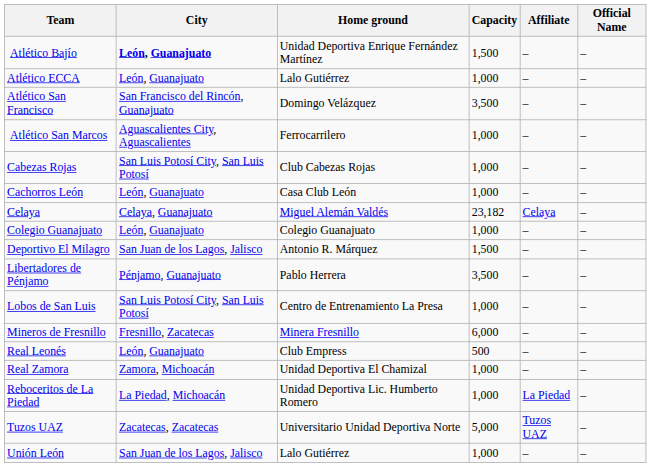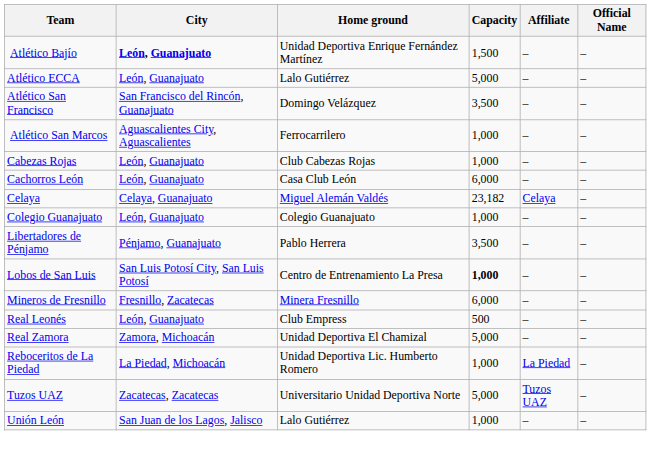 <table class="wikitable sortable">
 <tr>
 <th>Team</th>
 <th>City</th>
 <th>Home ground</th>
 <th>Capacity</th>
 <th>Affiliate</th>
 <th>Official Name</th>
 </tr>
 <tr>
 <td> <a href='#'>Atlético Bajío</a> </td>
 <td><strong><a href='#'>León</a>, <a href='#'>Guanajuato</a></strong></td>
 <td>Unidad Deportiva Enrique Fernández Martínez</td>
 <td>1,500</td>
 <td>–</td>
 <td>–</td>
 </tr>
 <tr>
 <td><a href='#'>Atlético ECCA</a></td>
 <td><a href='#'>León</a>, <a href='#'>Guanajuato</a></td>
 <td>Lalo Gutiérrez</td>
-<td>1,000</td>
+<td>5,000</td>
 <td>–</td>
 <td>–</td>
 </tr>
 <tr>
 <td><a href='#'>Atlético San Francisco</a></td>
 <td><a href='#'>San Francisco del Rincón</a>, <a href='#'>Guanajuato</a></td>
 <td>Domingo Velázquez</td>
 <td>3,500</td>
 <td>–</td>
 <td>–</td>
 </tr>
 <tr>
 <td> <a href='#'>Atlético San Marcos</a> </td>
 <td><a href='#'>Aguascalientes City</a>, <a href='#'>Aguascalientes</a></td>
 <td>Ferrocarrilero</td>
 <td>1,000</td>
 <td>–</td>
 <td>–</td>
 </tr>
 <tr>
 <td><a href='#'>Cabezas Rojas</a></td>
-<td><a href='#'>San Luis Potosí City</a>, <a href='#'>San Luis Potosí</a></td>
+<td><a href='#'>León</a>, <a href='#'>Guanajuato</a></td>
 <td>Club Cabezas Rojas</td>
 <td>1,000</td>
 <td>–</td>
 <td>–</td>
 </tr>
 <tr>
 <td><a href='#'>Cachorros León</a></td>
 <td><a href='#'>León</a>, <a href='#'>Guanajuato</a></td>
 <td>Casa Club León</td>
-<td>1,000</td>
+<td>6,000</td>
 <td>–</td>
 <td>–</td>
 </tr>
 <tr>
 <td><a href='#'>Celaya</a></td>
 <td><a href='#'>Celaya</a>, <a href='#'>Guanajuato</a></td>
 <td><a href='#'>Miguel Alemán Valdés</a></td>
 <td>23,182</td>
 <td><a href='#'>Celaya</a></td>
 <td>–</td>
 </tr>
 <tr>
 <td><a href='#'>Colegio Guanajuato</a></td>
 <td><a href='#'>León</a>, <a href='#'>Guanajuato</a></td>
 <td>Colegio Guanajuato</td>
 <td>1,000</td>
 <td>–</td>
 <td>–</td>
 </tr>
 <tr>
-<td><a href='#'>Deportivo El Milagro</a></td>
-<td><a href='#'>San Juan de los Lagos</a>, <a href='#'>Jalisco</a></td>
-<td>Antonio R. Márquez</td>
-<td>1,500</td>
-<td>–</td>
-<td>–</td>
-</tr>
-<tr>
 <td><a href='#'>Libertadores de Pénjamo</a></td>
 <td><a href='#'>Pénjamo</a>, <a href='#'>Guanajuato</a></td>
 <td>Pablo Herrera</td>
 <td>3,500</td>
 <td>–</td>
 <td>–</td>
 </tr>
 <tr>
 <td><a href='#'>Lobos de San Luis</a></td>
 <td><a href='#'>San Luis Potosí City</a>, <a href='#'>San Luis Potosí</a></td>
 <td>Centro de Entrenamiento La Presa</td>
-<td>1,000</td>
+<td><strong>1,000</strong></td>
 <td>–</td>
 <td>–</td>
 </tr>
 <tr>
 <td><a href='#'>Mineros de Fresnillo</a></td>
 <td><a href='#'>Fresnillo</a>, <a href='#'>Zacatecas</a></td>
 <td><a href='#'>Minera Fresnillo</a></td>
 <td>6,000</td>
 <td>–</td>
 <td>–</td>
 </tr>
 <tr>
 <td><a href='#'>Real Leonés</a></td>
 <td><a href='#'>León</a>, <a href='#'>Guanajuato</a></td>
 <td>Club Empress</td>
 <td>500</td>
 <td>–</td>
 <td>–</td>
 </tr>
 <tr>
 <td><a href='#'>Real Zamora</a></td>
 <td><a href='#'>Zamora</a>, <a href='#'>Michoacán</a></td>
 <td>Unidad Deportiva El Chamizal</td>
-<td>1,000</td>
+<td>5,000</td>
 <td>–</td>
 <td>–</td>
 </tr>
 <tr>
 <td><a href='#'>Reboceritos de La Piedad</a></td>
 <td><a href='#'>La Piedad</a>, <a href='#'>Michoacán</a></td>
 <td>Unidad Deportiva Lic. Humberto Romero</td>
 <td>1,000</td>
 <td><a href='#'>La Piedad</a></td>
 <td>–</td>
 </tr>
 <tr>
 <td><a href='#'>Tuzos UAZ</a></td>
 <td><a href='#'>Zacatecas</a>, <a href='#'>Zacatecas</a></td>
 <td>Universitario Unidad Deportiva Norte</td>
 <td>5,000</td>
 <td><a href='#'>Tuzos UAZ</a></td>
 <td>–</td>
 </tr>
 <tr>
 <td><a href='#'>Unión León</a></td>
 <td><a href='#'>San Juan de los Lagos</a>, <a href='#'>Jalisco</a></td>
 <td>Lalo Gutiérrez</td>
 <td>1,000</td>
 <td>–</td>
 <td>–</td>
 </tr>
 </table>
